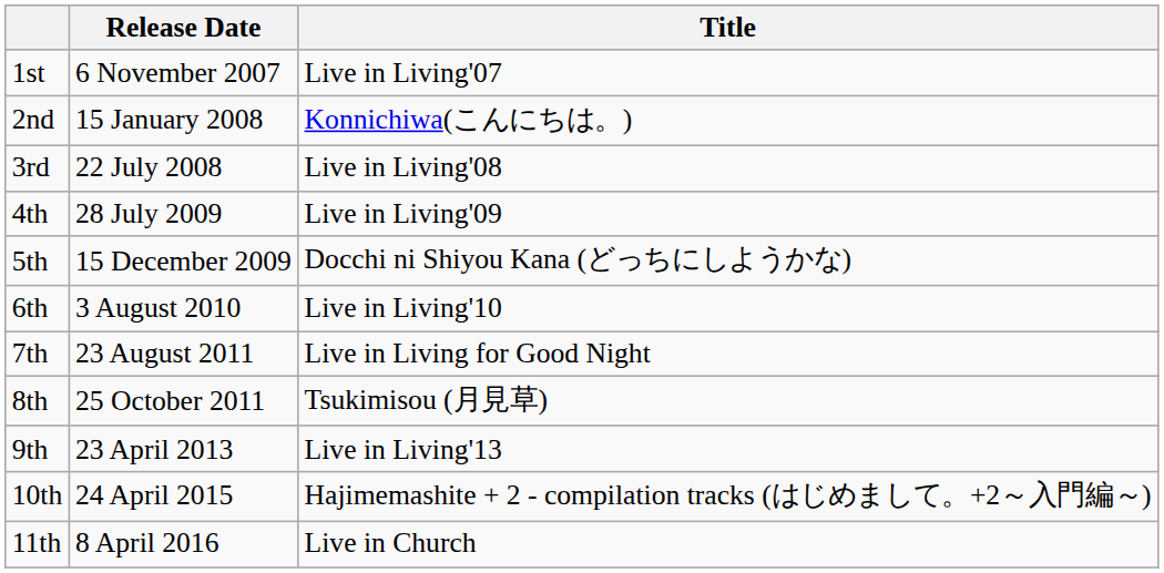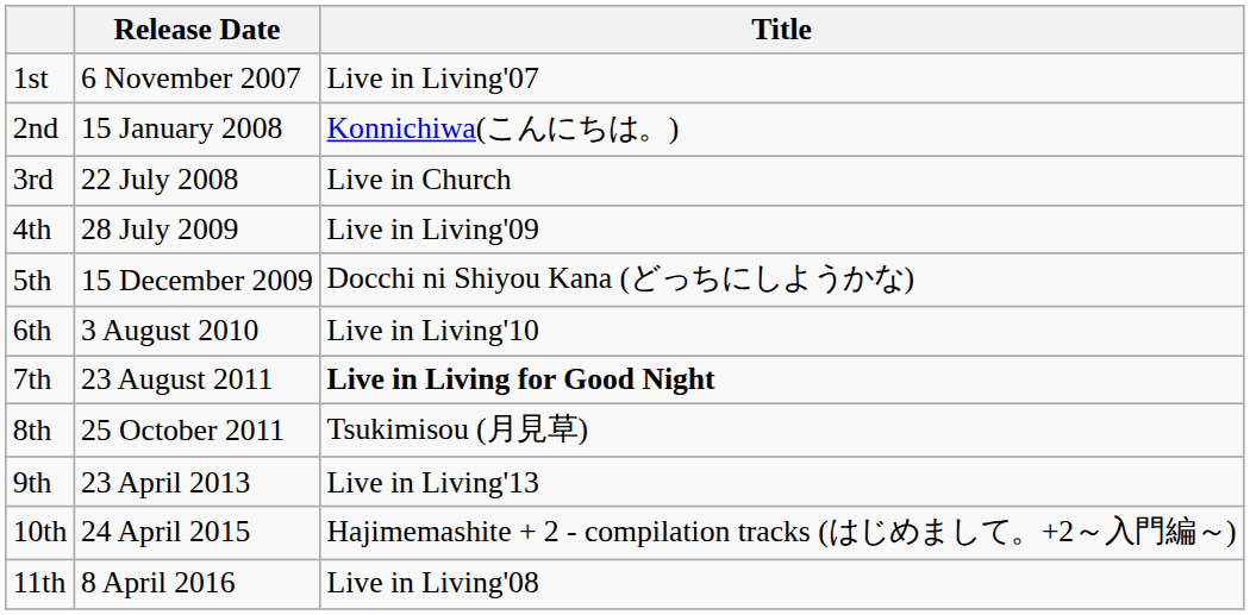 <table class="wikitable sortable">
 <tr>
 <th></th>
 <th>Release Date</th>
 <th>Title</th>
 </tr>
 <tr>
 <td>1st</td>
 <td>6 November 2007</td>
 <td>Live in Living'07</td>
 </tr>
 <tr>
 <td>2nd</td>
 <td>15 January 2008</td>
 <td><a href='#'>Konnichiwa</a>(こんにちは。)</td>
 </tr>
 <tr>
 <td>3rd</td>
 <td>22 July 2008</td>
-<td>Live in Living'08</td>
+<td>Live in Church</td>
 </tr>
 <tr>
 <td>4th</td>
 <td>28 July 2009</td>
 <td>Live in Living'09</td>
 </tr>
 <tr>
 <td>5th</td>
 <td>15 December 2009</td>
 <td>Docchi ni Shiyou Kana (どっちにしようかな)</td>
 </tr>
 <tr>
 <td>6th</td>
 <td>3 August 2010</td>
 <td>Live in Living'10</td>
 </tr>
 <tr>
 <td>7th</td>
 <td>23 August 2011</td>
-<td>Live in Living for Good Night</td>
+<td><strong>Live in Living for Good Night</strong></td>
 </tr>
 <tr>
 <td>8th</td>
 <td>25 October 2011</td>
 <td>Tsukimisou (月見草)</td>
 </tr>
 <tr>
 <td>9th</td>
 <td>23 April 2013</td>
 <td>Live in Living'13</td>
 </tr>
 <tr>
 <td>10th</td>
 <td>24 April 2015</td>
 <td>Hajimemashite + 2 - compilation tracks (はじめまして。+2～入門編～)</td>
 </tr>
 <tr>
 <td>11th</td>
 <td>8 April 2016</td>
-<td>Live in Church</td>
+<td>Live in Living'08</td>
 </tr>
 </table>
